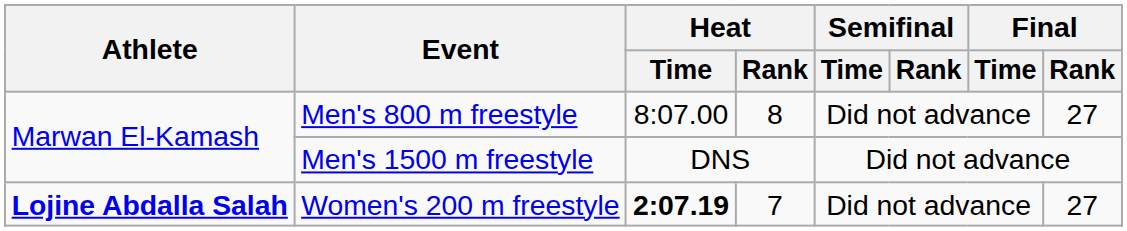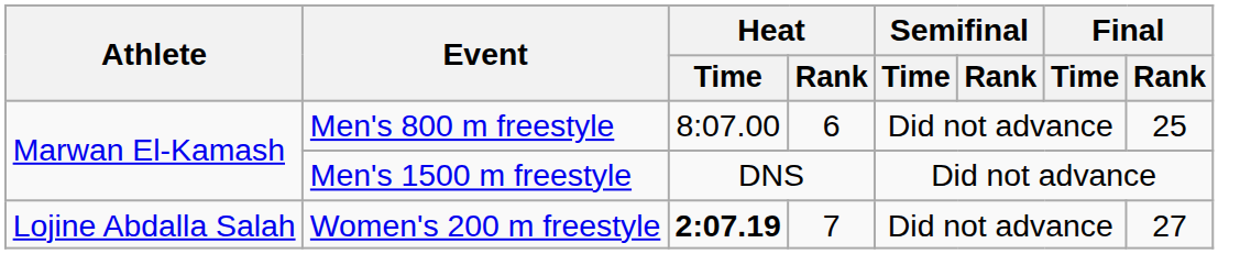 <table class=wikitable style="font-size:90%;">
 <tr>
 <th rowspan=2>Athlete</th>
 <th rowspan=2>Event</th>
 <th colspan=2>Heat</th>
 <th colspan=2>Semifinal</th>
 <th colspan=2>Final</th>
 </tr>
 <tr style="font-size:95%">
 <th>Time</th>
 <th>Rank</th>
 <th>Time</th>
 <th>Rank</th>
 <th>Time</th>
 <th>Rank</th>
 </tr>
 <tr align=center>
 <td align=left rowspan=2><a href='#'>Marwan El-Kamash</a></td>
 <td align=left><a href='#'>Men's 800 m freestyle</a></td>
 <td>8:07.00</td>
-<td>8</td>
+<td>6</td>
 <td colspan="3">Did not advance</td>
-<td>27</td>
+<td>25</td>
 </tr>
 <tr align=center>
 <td align=left><a href='#'>Men's 1500 m freestyle</a></td>
 <td colspan="2">DNS</td>
 <td colspan="5">Did not advance</td>
 </tr>
 <tr align=center>
-<td align=left><strong><a href='#'>Lojine Abdalla Salah</a></strong></td>
+<td align=left><a href='#'>Lojine Abdalla Salah</a></td>
 <td align=left><a href='#'>Women's 200 m freestyle</a></td>
 <td><strong>2:07.19</strong></td>
 <td>7</td>
 <td colspan="3">Did not advance</td>
 <td>27</td>
 </tr>
 </table>
